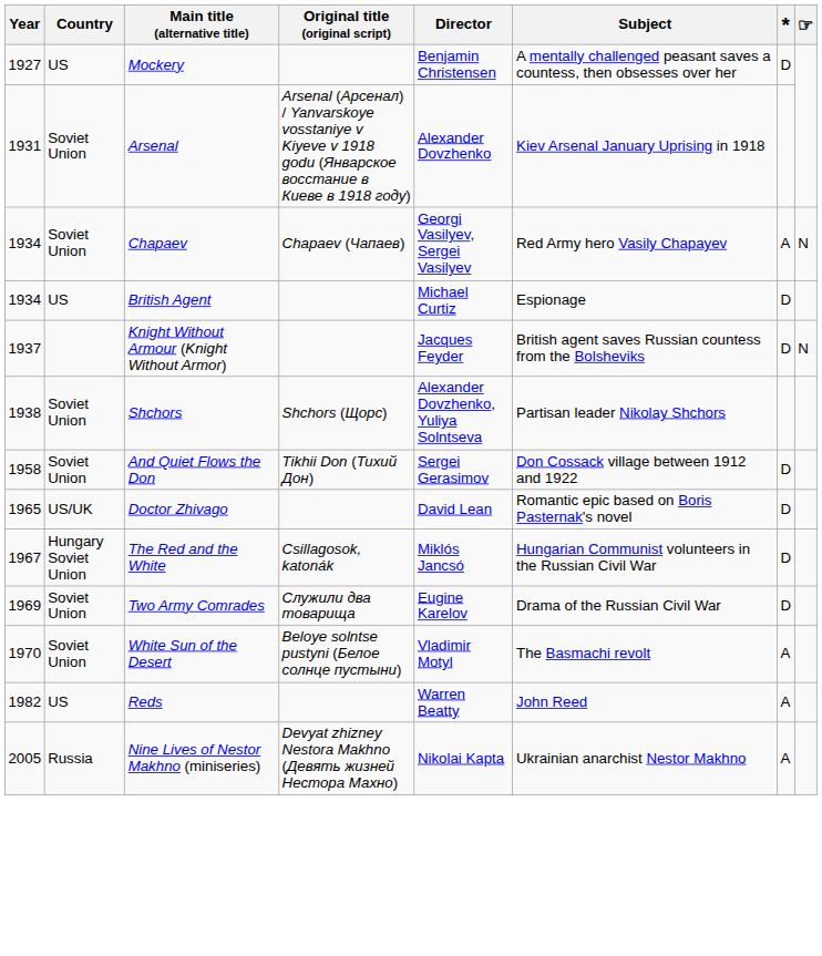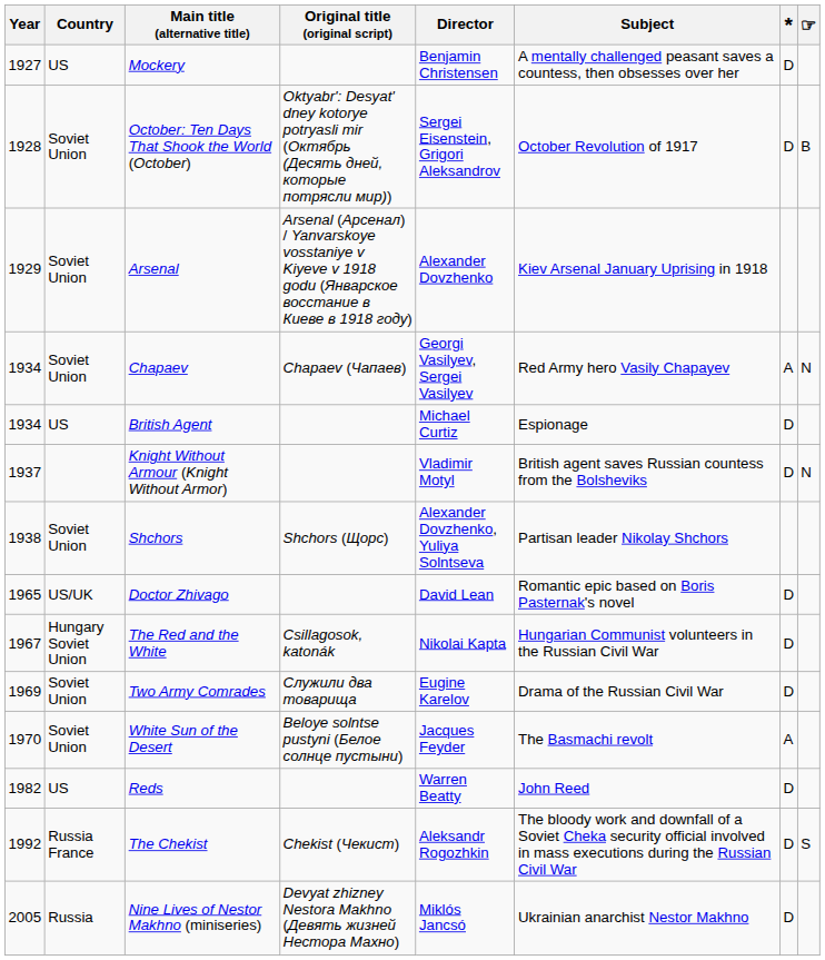 <table class="wikitable sortable" style="width:100%;">
 <tr>
 <th>Year</th>
 <th width= 80>Country</th>
 <th class="unsortable" style="width:160px;">Main title<br><small>(alternative title)</small></th>
 <th class="unsortable" style="width:140px;">Original title<br><small>(original script)</small></th>
 <th width=100>Director</th>
 <th class="unsortable">Subject</th>
 <th width= 3><big><big>*</big></big></th>
 <th width= 3><big>☞</big></th>
 </tr>
 <tr>
 <td>1927</td>
 <td>US</td>
 <td><em><a href='#'>Mockery</a></em></td>
 <td></td>
 <td><a href='#'>Benjamin Christensen</a></td>
 <td>A <a href='#'>mentally challenged</a> peasant saves a countess, then obsesses over her</td>
 <td>D</td>
 </tr>
 <tr>
-<td>1931</td>
+<td>1928</td>
+<td>Soviet Union</td>
+<td><em><a href='#'>October: Ten Days That Shook the World</a></em> (<em>October</em>)</td>
+<td><em>Oktyabr': Desyat' dney kotorye potryasli mir</em> (<em>Октябрь (Десять дней, которые потрясли мир)</em>)</td>
+<td><a href='#'>Sergei Eisenstein</a>, <a href='#'>Grigori Aleksandrov</a></td>
+<td><a href='#'>October Revolution</a> of 1917</td>
+<td>D</td>
+<td>B</td>
+</tr>
+<tr>
+<td>1929</td>
 <td>Soviet Union</td>
 <td><em><a href='#'>Arsenal</a></em></td>
 <td><em>Arsenal</em> (<em>Арсенал</em>) / <em>Yanvarskoye vosstaniye v Kiyeve v 1918 godu</em> (<em>Январское восстание в Киеве в 1918 году</em>)</td>
 <td><a href='#'>Alexander Dovzhenko</a></td>
 <td><a href='#'>Kiev Arsenal January Uprising</a> in 1918</td>
 <td></td>
 </tr>
 <tr>
 <td>1934</td>
 <td>Soviet Union</td>
 <td><em><a href='#'>Chapaev</a></em></td>
 <td><em>Chapaev</em> (<em>Чапаев</em>)</td>
 <td><a href='#'>Georgi Vasilyev</a>, <a href='#'>Sergei Vasilyev</a></td>
 <td>Red Army hero <a href='#'>Vasily Chapayev</a></td>
 <td>A</td>
 <td>N</td>
 </tr>
 <tr>
 <td>1934</td>
 <td>US</td>
 <td><em><a href='#'>British Agent</a></em></td>
 <td></td>
 <td><a href='#'>Michael Curtiz</a></td>
 <td>Espionage</td>
 <td>D</td>
 </tr>
 <tr>
 <td>1937</td>
 <td></td>
 <td><em><a href='#'>Knight Without Armour</a></em> (<em>Knight Without Armor</em>)</td>
 <td></td>
-<td><a href='#'>Jacques Feyder</a></td>
+<td><a href='#'>Vladimir Motyl</a></td>
 <td>British agent saves Russian countess from the <a href='#'>Bolsheviks</a></td>
 <td>D</td>
 <td>N</td>
 </tr>
 <tr>
 <td>1938</td>
 <td>Soviet Union</td>
 <td><em><a href='#'>Shchors</a></em></td>
 <td><em>Shchors</em> (<em>Щорс</em>)</td>
 <td><a href='#'>Alexander Dovzhenko</a>, <a href='#'>Yuliya Solntseva</a></td>
 <td>Partisan leader <a href='#'>Nikolay Shchors</a></td>
 <td></td>
-<td></td>
-</tr>
-<tr>
-<td>1958</td>
-<td>Soviet Union</td>
-<td><em><a href='#'>And Quiet Flows the Don</a></em></td>
-<td><em>Tikhii Don</em> (<em>Тихий Дон</em>)</td>
-<td><a href='#'>Sergei Gerasimov</a></td>
-<td><a href='#'>Don Cossack</a> village between 1912 and 1922</td>
-<td>D</td>
 <td></td>
 </tr>
 <tr>
 <td>1965</td>
 <td>US/UK</td>
 <td><em><a href='#'>Doctor Zhivago</a></em></td>
 <td></td>
 <td><a href='#'>David Lean</a></td>
 <td>Romantic epic based on <a href='#'>Boris Pasternak</a>'s novel</td>
 <td>D</td>
 <td></td>
 </tr>
 <tr>
 <td>1967</td>
 <td>Hungary<br>Soviet Union</td>
 <td><em><a href='#'>The Red and the White</a></em></td>
 <td><em>Csillagosok, katonák</em></td>
-<td><a href='#'>Miklós Jancsó</a></td>
+<td><a href='#'>Nikolai Kapta</a></td>
 <td><a href='#'>Hungarian Communist</a> volunteers in the Russian Civil War</td>
 <td>D</td>
 <td></td>
 </tr>
 <tr>
 <td>1969</td>
 <td>Soviet Union</td>
 <td><em><a href='#'>Two Army Comrades</a></em></td>
 <td><em>Служили два товарища</em></td>
 <td><a href='#'>Eugine Karelov</a></td>
 <td>Drama of the Russian Civil War</td>
 <td>D</td>
 <td></td>
 </tr>
 <tr>
 <td>1970</td>
 <td>Soviet Union</td>
 <td><em><a href='#'>White Sun of the Desert</a></em></td>
 <td><em>Beloye solntse pustyni</em> (<em>Белое солнце пустыни</em>)</td>
-<td><a href='#'>Vladimir Motyl</a></td>
+<td><a href='#'>Jacques Feyder</a></td>
 <td>The <a href='#'>Basmachi revolt</a></td>
 <td>A</td>
 <td></td>
 </tr>
 <tr>
 <td>1982</td>
 <td>US</td>
 <td><em><a href='#'>Reds</a></em></td>
 <td></td>
 <td><a href='#'>Warren Beatty</a></td>
 <td><a href='#'>John Reed</a></td>
-<td>A</td>
+<td>D</td>
 <td></td>
+</tr>
+<tr>
+<td>1992</td>
+<td>Russia<br>France</td>
+<td><em><a href='#'>The Chekist</a></em></td>
+<td><em>Chekist</em> (<em>Чекист</em>)</td>
+<td><a href='#'>Aleksandr Rogozhkin</a></td>
+<td>The bloody work and downfall of a Soviet <a href='#'>Cheka</a> security official involved in mass executions during the <a href='#'>Russian Civil War</a></td>
+<td>D</td>
+<td>S</td>
 </tr>
 <tr>
 <td>2005</td>
 <td>Russia</td>
 <td><em><a href='#'>Nine Lives of Nestor Makhno</a></em> (miniseries)</td>
 <td><em>Devyat zhizney Nestora Makhno</em> (<em>Девять жизней Нестора Махно</em>)</td>
-<td><a href='#'>Nikolai Kapta</a></td>
+<td><a href='#'>Miklós Jancsó</a></td>
 <td>Ukrainian anarchist <a href='#'>Nestor Makhno</a></td>
-<td>A</td>
+<td>D</td>
 </tr>
 </table>
